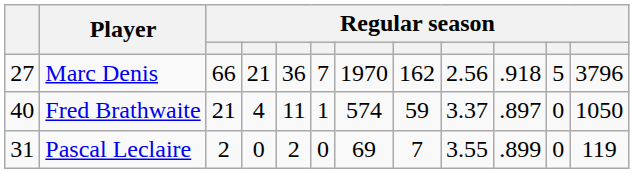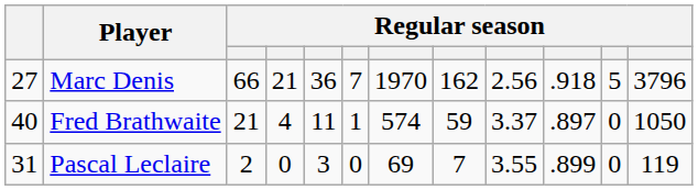 <table class="wikitable plainrowheaders" style="text-align:center;">
 <tr>
 <th scope="col" rowspan="2"></th>
 <th scope="col" rowspan="2">Player</th>
 <th scope=colgroup colspan=10>Regular season</th>
 </tr>
 <tr>
 <th scope="col"></th>
 <th scope="col"></th>
 <th scope="col"></th>
 <th scope="col"></th>
 <th scope="col"></th>
 <th scope="col"></th>
 <th scope="col"></th>
 <th scope="col"></th>
 <th scope="col"></th>
 <th scope="col"></th>
 </tr>
 <tr>
 <td scope="row">27</td>
 <td align="left"><a href='#'>Marc Denis</a></td>
 <td>66</td>
 <td>21</td>
 <td>36</td>
 <td>7</td>
 <td>1970</td>
 <td>162</td>
 <td>2.56</td>
 <td>.918</td>
 <td>5</td>
 <td>3796</td>
 </tr>
 <tr>
 <td scope="row">40</td>
 <td align="left"><a href='#'>Fred Brathwaite</a></td>
 <td>21</td>
 <td>4</td>
 <td>11</td>
 <td>1</td>
 <td>574</td>
 <td>59</td>
 <td>3.37</td>
 <td>.897</td>
 <td>0</td>
 <td>1050</td>
 </tr>
 <tr>
 <td scope="row">31</td>
 <td align="left"><a href='#'>Pascal Leclaire</a></td>
 <td>2</td>
 <td>0</td>
-<td>2</td>
+<td>3</td>
 <td>0</td>
 <td>69</td>
 <td>7</td>
 <td>3.55</td>
 <td>.899</td>
 <td>0</td>
 <td>119</td>
 </tr>
 </table>
